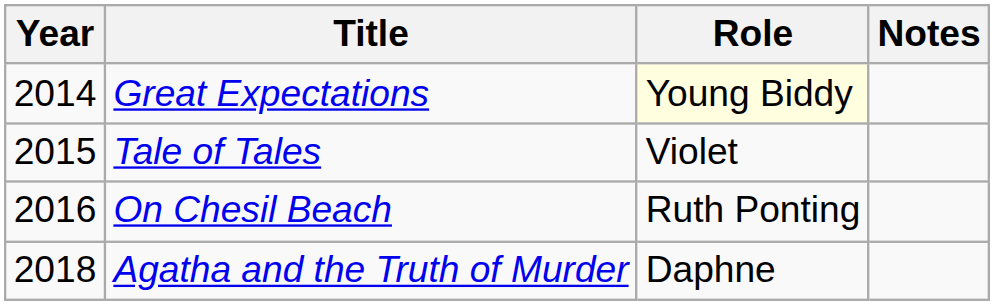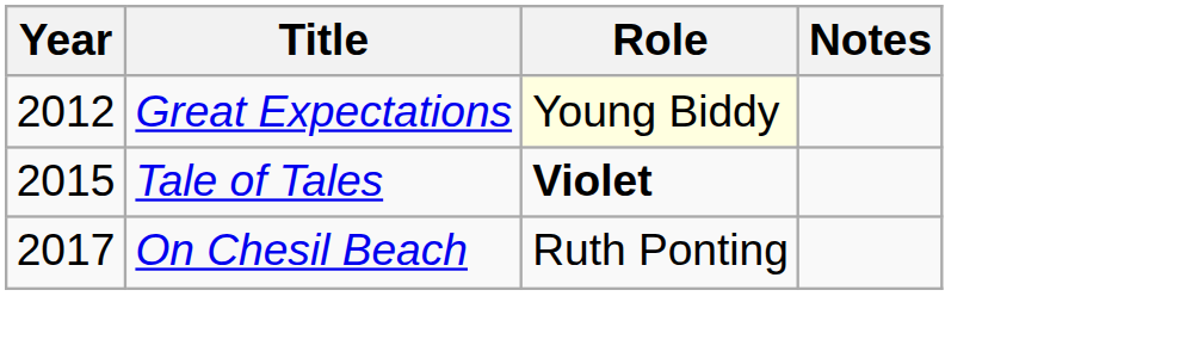 <table class="wikitable sortable">
 <tr>
 <th>Year</th>
 <th>Title</th>
 <th>Role</th>
 <th class="unsortable">Notes</th>
 </tr>
 <tr>
-<td>2014</td>
+<td>2012</td>
 <td><em><a href='#'>Great Expectations</a></em></td>
 <td style="background: lightyellow;">Young Biddy</td>
 <td></td>
 </tr>
 <tr>
 <td>2015</td>
 <td><em><a href='#'>Tale of Tales</a></em></td>
-<td>Violet</td>
+<td><strong>Violet</strong></td>
 <td></td>
 </tr>
 <tr>
-<td>2016</td>
+<td>2017</td>
 <td><em><a href='#'>On Chesil Beach</a></em></td>
 <td>Ruth Ponting</td>
 <td></td>
 </tr>
-<tr>
-<td>2018</td>
-<td><em><a href='#'>Agatha and the Truth of Murder</a></em></td>
-<td>Daphne</td>
-<td></td>
-</tr>
 </table>
